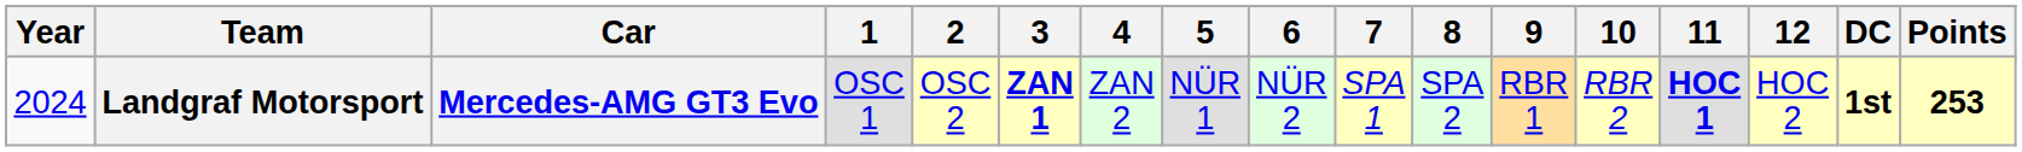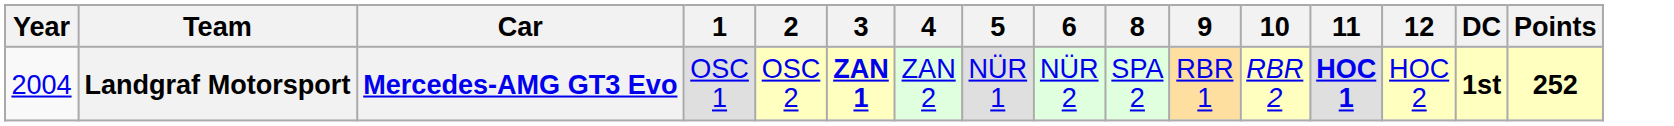 <table class="wikitable" style="text-align:center; font-size:85%">
 <tr>
 <th>Year</th>
 <th>Team</th>
 <th>Car</th>
 <th>1</th>
 <th>2</th>
 <th>3</th>
 <th>4</th>
 <th>5</th>
 <th>6</th>
-<th>7</th>
 <th>8</th>
 <th>9</th>
 <th>10</th>
 <th>11</th>
 <th>12</th>
 <th>DC</th>
 <th>Points</th>
 </tr>
 <tr>
-<td><a href='#'>2024</a></td>
+<td><a href='#'>2004</a></td>
 <th nowrap>Landgraf Motorsport</th>
 <th nowrap><a href='#'>Mercedes-AMG GT3 Evo</a></th>
 <td style="background:#DFDFDF;"><a href='#'>OSC<br>1</a><br></td>
 <td style="background:#FFFFBF;"><a href='#'>OSC<br>2</a><br></td>
 <td style="background:#FFFFBF;"><strong><a href='#'>ZAN<br>1</a></strong><br></td>
 <td style="background:#DFFFDF;"><a href='#'>ZAN<br>2</a><br></td>
 <td style="background:#DFDFDF;"><a href='#'>NÜR<br>1</a><br></td>
 <td style="background:#DFFFDF;"><a href='#'>NÜR<br>2</a><br></td>
-<td style="background:#FFFFBF;"><em><a href='#'>SPA<br>1</a></em><br></td>
 <td style="background:#DFFFDF;"><a href='#'>SPA<br>2</a><br></td>
 <td style="background:#ffdf9f;"><a href='#'>RBR<br>1</a><br></td>
 <td style="background:#FFFFBF;"><em><a href='#'>RBR<br>2</a></em><br></td>
 <td style="background:#DFDFDF;"><strong><a href='#'>HOC<br>1</a><br></strong></td>
 <td style="background:#FFFFBF;"><a href='#'>HOC<br>2</a><br></td>
 <th style="background:#FFFFBF;">1st</th>
-<th style="background:#FFFFBF;">253</th>
+<th style="background:#FFFFBF;">252</th>
 </tr>
 </table>
